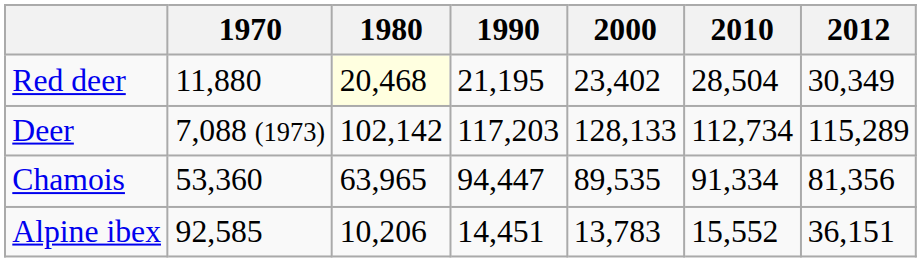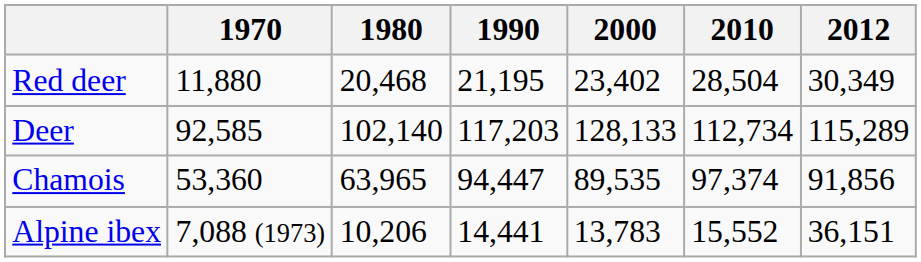 <table class="wikitable">
 <tr>
 <th></th>
 <th>1970</th>
 <th>1980</th>
 <th>1990</th>
 <th>2000</th>
 <th>2010</th>
 <th>2012</th>
 </tr>
 <tr>
 <td><a href='#'>Red deer</a></td>
 <td>11,880</td>
-<td style="background: lightyellow;">20,468</td>
+<td>20,468</td>
 <td>21,195</td>
 <td>23,402</td>
 <td>28,504</td>
 <td>30,349</td>
 </tr>
 <tr>
 <td><a href='#'>Deer</a></td>
-<td>7,088 <small>(1973)</small></td>
-<td>102,142</td>
+<td>92,585</td>
+<td>102,140</td>
 <td>117,203</td>
 <td>128,133</td>
 <td>112,734</td>
 <td>115,289</td>
 </tr>
 <tr>
 <td><a href='#'>Chamois</a></td>
 <td>53,360</td>
 <td>63,965</td>
 <td>94,447</td>
 <td>89,535</td>
-<td>91,334</td>
-<td>81,356</td>
+<td>97,374</td>
+<td>91,856</td>
 </tr>
 <tr>
 <td><a href='#'>Alpine ibex</a></td>
-<td>92,585</td>
+<td>7,088 <small>(1973)</small></td>
 <td>10,206</td>
-<td>14,451</td>
+<td>14,441</td>
 <td>13,783</td>
 <td>15,552</td>
 <td>36,151</td>
 </tr>
 </table>
